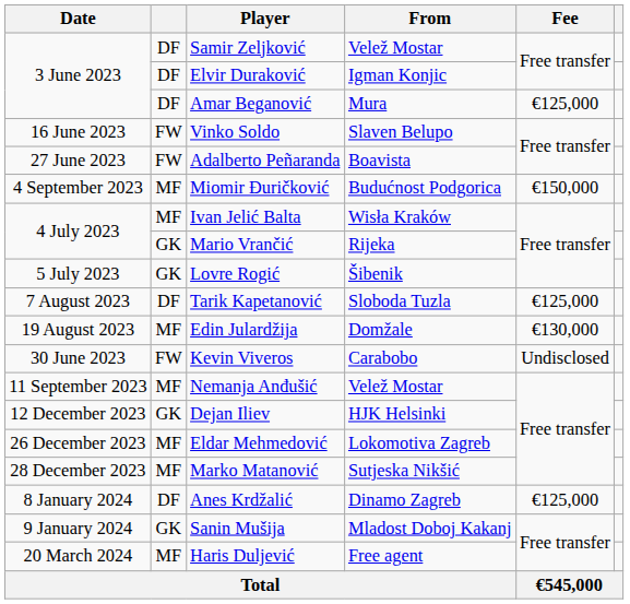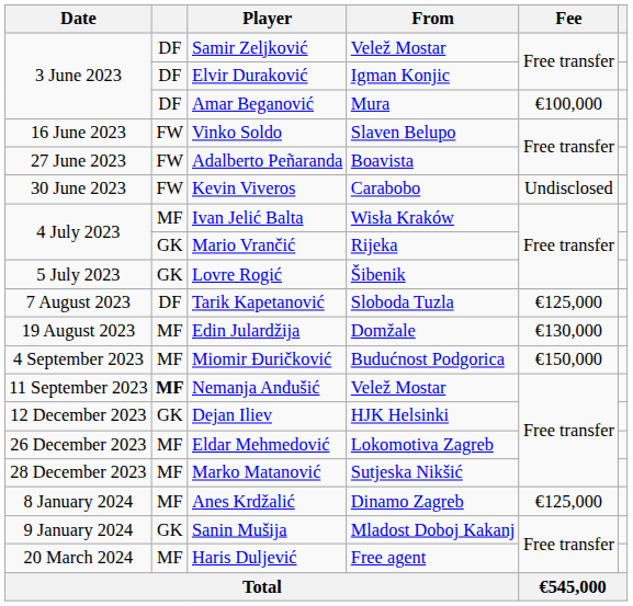 <table class="wikitable" style="text-align:center;">
 <tr>
 <th>Date</th>
 <th></th>
 <th>Player</th>
 <th>From</th>
 <th>Fee</th>
 <th></th>
 </tr>
 <tr>
 <td rowspan=3>3 June 2023</td>
 <td>DF</td>
 <td style="text-align:left"> <a href='#'>Samir Zeljković</a></td>
 <td style="text-align:left"> <a href='#'>Velež Mostar</a></td>
 <td rowspan=2>Free transfer</td>
 <td></td>
 </tr>
 <tr>
 <td>DF</td>
 <td style="text-align:left"> <a href='#'>Elvir Duraković</a></td>
 <td style="text-align:left"> <a href='#'>Igman Konjic</a></td>
 <td></td>
 </tr>
 <tr>
 <td>DF</td>
 <td style="text-align:left"> <a href='#'>Amar Beganović</a></td>
 <td style="text-align:left"> <a href='#'>Mura</a></td>
-<td>€125,000</td>
+<td>€100,000</td>
 <td></td>
 </tr>
 <tr>
 <td>16 June 2023</td>
 <td>FW</td>
 <td style="text-align:left"> <a href='#'>Vinko Soldo</a></td>
 <td style="text-align:left"> <a href='#'>Slaven Belupo</a></td>
 <td rowspan=2>Free transfer</td>
 <td></td>
 </tr>
 <tr>
 <td>27 June 2023</td>
 <td>FW</td>
 <td style="text-align:left"> <a href='#'>Adalberto Peñaranda</a></td>
 <td style="text-align:left"> <a href='#'>Boavista</a></td>
 <td></td>
 </tr>
 <tr>
-<td>4 September 2023</td>
-<td>MF</td>
-<td style="text-align:left"> <a href='#'>Miomir Đuričković</a></td>
-<td style="text-align:left"> <a href='#'>Budućnost Podgorica</a></td>
-<td>€150,000</td>
+<td>30 June 2023</td>
+<td>FW</td>
+<td style="text-align:left"> <a href='#'>Kevin Viveros</a></td>
+<td style="text-align:left"> <a href='#'>Carabobo</a></td>
+<td>Undisclosed</td>
 <td></td>
 </tr>
 <tr>
 <td rowspan=2>4 July 2023</td>
 <td>MF</td>
 <td style="text-align:left"> <a href='#'>Ivan Jelić Balta</a></td>
 <td style="text-align:left"> <a href='#'>Wisła Kraków</a></td>
 <td rowspan=3>Free transfer</td>
 <td></td>
 </tr>
 <tr>
 <td>GK</td>
 <td style="text-align:left"> <a href='#'>Mario Vrančić</a></td>
 <td style="text-align:left"> <a href='#'>Rijeka</a></td>
 <td></td>
 </tr>
 <tr>
 <td>5 July 2023</td>
 <td>GK</td>
 <td style="text-align:left"> <a href='#'>Lovre Rogić</a></td>
 <td style="text-align:left"> <a href='#'>Šibenik</a></td>
 <td></td>
 </tr>
 <tr>
 <td>7 August 2023</td>
 <td>DF</td>
 <td style="text-align:left"> <a href='#'>Tarik Kapetanović</a></td>
 <td style="text-align:left"> <a href='#'>Sloboda Tuzla</a></td>
 <td>€125,000</td>
 <td></td>
 </tr>
 <tr>
 <td>19 August 2023</td>
 <td>MF</td>
 <td style="text-align:left"> <a href='#'>Edin Julardžija</a></td>
 <td style="text-align:left"> <a href='#'>Domžale</a></td>
 <td>€130,000</td>
 <td></td>
 </tr>
 <tr>
-<td>30 June 2023</td>
-<td>FW</td>
-<td style="text-align:left"> <a href='#'>Kevin Viveros</a></td>
-<td style="text-align:left"> <a href='#'>Carabobo</a></td>
-<td>Undisclosed</td>
+<td>4 September 2023</td>
+<td>MF</td>
+<td style="text-align:left"> <a href='#'>Miomir Đuričković</a></td>
+<td style="text-align:left"> <a href='#'>Budućnost Podgorica</a></td>
+<td>€150,000</td>
 <td></td>
 </tr>
 <tr>
 <td>11 September 2023</td>
-<td>MF</td>
+<td><strong>MF</strong></td>
 <td style="text-align:left"> <a href='#'>Nemanja Anđušić</a></td>
 <td style="text-align:left"> <a href='#'>Velež Mostar</a></td>
 <td rowspan=4>Free transfer</td>
 <td></td>
 </tr>
 <tr>
 <td>12 December 2023</td>
 <td>GK</td>
 <td style="text-align:left"> <a href='#'>Dejan Iliev</a></td>
 <td style="text-align:left"> <a href='#'>HJK Helsinki</a></td>
 <td></td>
 </tr>
 <tr>
 <td>26 December 2023</td>
 <td>MF</td>
 <td style="text-align:left"> <a href='#'>Eldar Mehmedović</a></td>
 <td style="text-align:left"> <a href='#'>Lokomotiva Zagreb</a></td>
 <td></td>
 </tr>
 <tr>
 <td>28 December 2023</td>
 <td>MF</td>
 <td style="text-align:left"> <a href='#'>Marko Matanović</a></td>
 <td style="text-align:left"> <a href='#'>Sutjeska Nikšić</a></td>
 <td></td>
 </tr>
 <tr>
 <td>8 January 2024</td>
-<td>DF</td>
+<td>MF</td>
 <td style="text-align:left"> <a href='#'>Anes Krdžalić</a></td>
 <td style="text-align:left"> <a href='#'>Dinamo Zagreb</a></td>
 <td>€125,000</td>
 <td></td>
 </tr>
 <tr>
 <td>9 January 2024</td>
 <td>GK</td>
 <td style="text-align:left"> <a href='#'>Sanin Mušija</a></td>
 <td style="text-align:left"> <a href='#'>Mladost Doboj Kakanj</a></td>
 <td rowspan=2>Free transfer</td>
 <td></td>
 </tr>
 <tr>
 <td>20 March 2024</td>
 <td>MF</td>
 <td style="text-align:left"> <a href='#'>Haris Duljević</a></td>
 <td style="text-align:left"><a href='#'>Free agent</a></td>
 <td></td>
 </tr>
 <tr>
 <th colspan=4>Total</th>
 <th colspan=2>€545,000</th>
 </tr>
 </table>
